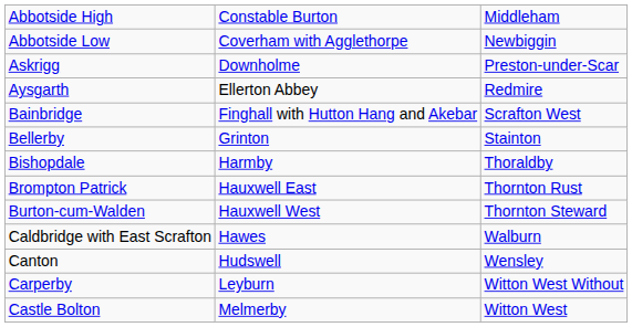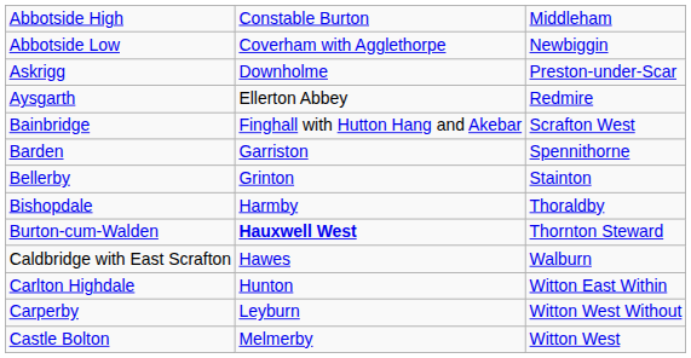 <table class="wikitable">
 <tr>
 <td><a href='#'>Abbotside High</a></td>
 <td><a href='#'>Constable Burton</a></td>
 <td><a href='#'>Middleham</a></td>
 </tr>
 <tr>
 <td><a href='#'>Abbotside Low</a></td>
 <td><a href='#'>Coverham with Agglethorpe</a></td>
 <td><a href='#'>Newbiggin</a></td>
 </tr>
 <tr>
 <td><a href='#'>Askrigg</a></td>
 <td><a href='#'>Downholme</a></td>
 <td><a href='#'>Preston-under-Scar</a></td>
 </tr>
 <tr>
 <td><a href='#'>Aysgarth</a></td>
 <td>Ellerton Abbey</td>
 <td><a href='#'>Redmire</a></td>
 </tr>
 <tr>
 <td><a href='#'>Bainbridge</a></td>
 <td><a href='#'>Finghall</a> with <a href='#'>Hutton Hang</a> and <a href='#'>Akebar</a></td>
 <td><a href='#'>Scrafton West</a></td>
 </tr>
 <tr>
+<td><a href='#'>Barden</a></td>
+<td><a href='#'>Garriston</a></td>
+<td><a href='#'>Spennithorne</a></td>
+</tr>
+<tr>
 <td><a href='#'>Bellerby</a></td>
 <td><a href='#'>Grinton</a></td>
 <td><a href='#'>Stainton</a></td>
 </tr>
 <tr>
 <td><a href='#'>Bishopdale</a></td>
 <td><a href='#'>Harmby</a></td>
 <td><a href='#'>Thoraldby</a></td>
 </tr>
 <tr>
-<td><a href='#'>Brompton Patrick</a></td>
-<td><a href='#'>Hauxwell East</a></td>
-<td><a href='#'>Thornton Rust</a></td>
-</tr>
-<tr>
 <td><a href='#'>Burton-cum-Walden</a></td>
-<td><a href='#'>Hauxwell West</a></td>
+<td><strong><a href='#'>Hauxwell West</a></strong></td>
 <td><a href='#'>Thornton Steward</a></td>
 </tr>
 <tr>
 <td>Caldbridge with East Scrafton</td>
 <td><a href='#'>Hawes</a></td>
 <td><a href='#'>Walburn</a></td>
 </tr>
 <tr>
-<td>Canton</td>
-<td><a href='#'>Hudswell</a></td>
-<td><a href='#'>Wensley</a></td>
+<td><a href='#'>Carlton Highdale</a></td>
+<td><a href='#'>Hunton</a></td>
+<td><a href='#'>Witton East Within</a></td>
 </tr>
 <tr>
 <td><a href='#'>Carperby</a></td>
 <td><a href='#'>Leyburn</a></td>
 <td><a href='#'>Witton West Without</a></td>
 </tr>
 <tr>
 <td><a href='#'>Castle Bolton</a></td>
 <td><a href='#'>Melmerby</a></td>
 <td><a href='#'>Witton West</a></td>
 </tr>
 </table>
